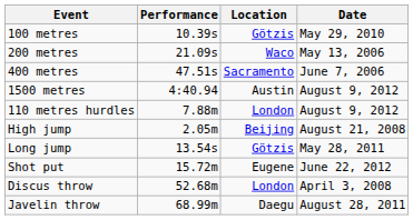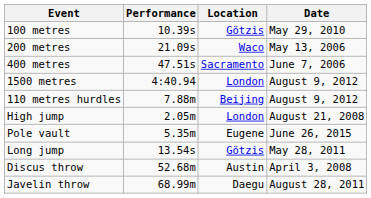 <table class="wikitable" |]>
 <tr>
 <th>Event</th>
 <th>Performance</th>
 <th>Location</th>
 <th>Date</th>
 </tr>
 <tr>
 <td>100 metres</td>
 <td align=right>10.39s</td>
 <td align=right><a href='#'>Götzis</a></td>
 <td>May 29, 2010</td>
 </tr>
 <tr>
 <td>200 metres</td>
 <td align=right>21.09s</td>
 <td align=right><a href='#'>Waco</a></td>
 <td>May 13, 2006</td>
 </tr>
 <tr>
 <td>400 metres</td>
 <td align=right>47.51s</td>
 <td align=right><a href='#'>Sacramento</a></td>
 <td>June 7, 2006</td>
 </tr>
 <tr>
 <td>1500 metres</td>
 <td align=right>4:40.94</td>
-<td align=right>Austin</td>
+<td align=right><a href='#'>London</a></td>
 <td>August 9, 2012</td>
 </tr>
 <tr>
 <td>110 metres hurdles</td>
 <td align=right>7.88m</td>
-<td align=right><a href='#'>London</a></td>
+<td align=right><a href='#'>Beijing</a></td>
 <td>August 9, 2012</td>
 </tr>
 <tr>
 <td>High jump</td>
 <td align=right>2.05m</td>
-<td align=right><a href='#'>Beijing</a></td>
+<td align=right><a href='#'>London</a></td>
 <td>August 21, 2008</td>
+</tr>
+<tr>
+<td>Pole vault</td>
+<td align=right>5.35m</td>
+<td align=right>Eugene</td>
+<td>June 26, 2015</td>
 </tr>
 <tr>
 <td>Long jump</td>
 <td align=right>13.54s</td>
 <td align=right><a href='#'>Götzis</a></td>
 <td>May 28, 2011</td>
 </tr>
 <tr>
-<td>Shot put</td>
-<td align=right>15.72m</td>
-<td align=right>Eugene</td>
-<td>June 22, 2012</td>
-</tr>
-<tr>
 <td>Discus throw</td>
 <td align=right>52.68m</td>
-<td align=right><a href='#'>London</a></td>
+<td align=right>Austin</td>
 <td>April 3, 2008</td>
 </tr>
 <tr>
 <td>Javelin throw</td>
 <td align=right>68.99m</td>
 <td align=right>Daegu</td>
 <td>August 28, 2011</td>
 </tr>
 </table>
